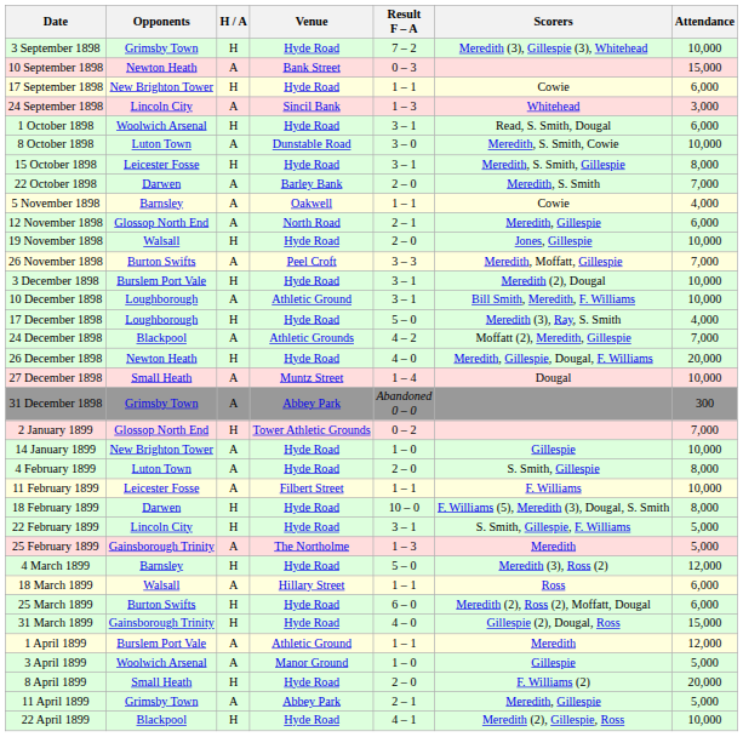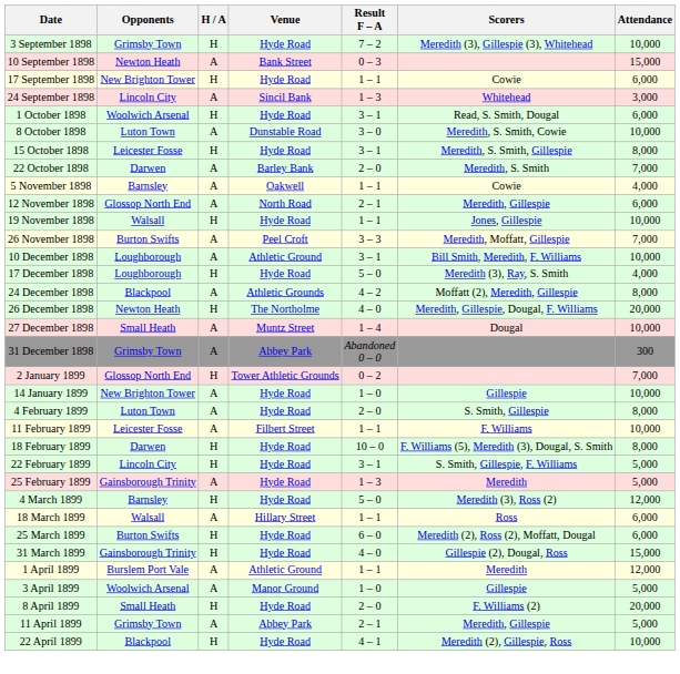 <table class="wikitable" style="text-align:center">
 <tr>
 <th>Date</th>
 <th>Opponents</th>
 <th>H / A</th>
 <th>Venue</th>
 <th>Result<br>F – A</th>
 <th>Scorers</th>
 <th>Attendance</th>
 </tr>
 <tr bgcolor="#ddffdd">
 <td>3 September 1898</td>
 <td><a href='#'>Grimsby Town</a></td>
 <td>H</td>
 <td><a href='#'>Hyde Road</a></td>
 <td>7 – 2</td>
 <td><a href='#'>Meredith</a> (3), <a href='#'>Gillespie</a> (3), <a href='#'>Whitehead</a></td>
 <td>10,000</td>
 </tr>
 <tr bgcolor="#ffdddd">
 <td>10 September 1898</td>
 <td><a href='#'>Newton Heath</a></td>
 <td>A</td>
 <td><a href='#'>Bank Street</a></td>
 <td>0 – 3</td>
 <td></td>
 <td>15,000</td>
 </tr>
 <tr bgcolor="#ffffdd">
 <td>17 September 1898</td>
 <td><a href='#'>New Brighton Tower</a></td>
 <td>H</td>
 <td><a href='#'>Hyde Road</a></td>
 <td>1 – 1</td>
 <td>Cowie</td>
 <td>6,000</td>
 </tr>
 <tr bgcolor="#ffdddd">
 <td>24 September 1898</td>
 <td><a href='#'>Lincoln City</a></td>
 <td>A</td>
 <td><a href='#'>Sincil Bank</a></td>
 <td>1 – 3</td>
 <td><a href='#'>Whitehead</a></td>
 <td>3,000</td>
 </tr>
 <tr bgcolor="#ddffdd">
 <td>1 October 1898</td>
 <td><a href='#'>Woolwich Arsenal</a></td>
 <td>H</td>
 <td><a href='#'>Hyde Road</a></td>
 <td>3 – 1</td>
 <td>Read, S. Smith, Dougal</td>
 <td>6,000</td>
 </tr>
 <tr bgcolor="#ddffdd">
 <td>8 October 1898</td>
 <td><a href='#'>Luton Town</a></td>
 <td>A</td>
 <td><a href='#'>Dunstable Road</a></td>
 <td>3 – 0</td>
 <td><a href='#'>Meredith</a>, S. Smith, Cowie</td>
 <td>10,000</td>
 </tr>
 <tr bgcolor="#ddffdd">
 <td>15 October 1898</td>
 <td><a href='#'>Leicester Fosse</a></td>
 <td>H</td>
 <td><a href='#'>Hyde Road</a></td>
 <td>3 – 1</td>
 <td><a href='#'>Meredith</a>, S. Smith, <a href='#'>Gillespie</a></td>
 <td>8,000</td>
 </tr>
 <tr bgcolor="#ddffdd">
 <td>22 October 1898</td>
 <td><a href='#'>Darwen</a></td>
 <td>A</td>
 <td><a href='#'>Barley Bank</a></td>
 <td>2 – 0</td>
 <td><a href='#'>Meredith</a>, S. Smith</td>
 <td>7,000</td>
 </tr>
 <tr bgcolor="#ffffdd">
 <td>5 November 1898</td>
 <td><a href='#'>Barnsley</a></td>
 <td>A</td>
 <td><a href='#'>Oakwell</a></td>
 <td>1 – 1</td>
 <td>Cowie</td>
 <td>4,000</td>
 </tr>
 <tr bgcolor="#ddffdd">
 <td>12 November 1898</td>
 <td><a href='#'>Glossop North End</a></td>
 <td>A</td>
 <td><a href='#'>North Road</a></td>
 <td>2 – 1</td>
 <td><a href='#'>Meredith</a>, <a href='#'>Gillespie</a></td>
 <td>6,000</td>
 </tr>
 <tr bgcolor="#ddffdd">
 <td>19 November 1898</td>
 <td><a href='#'>Walsall</a></td>
 <td>H</td>
 <td><a href='#'>Hyde Road</a></td>
-<td>2 – 0</td>
+<td>1 – 1</td>
 <td><a href='#'>Jones</a>, <a href='#'>Gillespie</a></td>
 <td>10,000</td>
 </tr>
 <tr bgcolor="#ffffdd">
 <td>26 November 1898</td>
 <td><a href='#'>Burton Swifts</a></td>
 <td>A</td>
 <td><a href='#'>Peel Croft</a></td>
 <td>3 – 3</td>
 <td><a href='#'>Meredith</a>, Moffatt, <a href='#'>Gillespie</a></td>
 <td>7,000</td>
-</tr>
-<tr bgcolor="#ddffdd">
-<td>3 December 1898</td>
-<td><a href='#'>Burslem Port Vale</a></td>
-<td>H</td>
-<td><a href='#'>Hyde Road</a></td>
-<td>3 – 1</td>
-<td><a href='#'>Meredith</a> (2), Dougal</td>
-<td>10,000</td>
 </tr>
 <tr bgcolor="#ddffdd">
 <td>10 December 1898</td>
 <td><a href='#'>Loughborough</a></td>
 <td>A</td>
 <td><a href='#'>Athletic Ground</a></td>
 <td>3 – 1</td>
 <td><a href='#'>Bill Smith</a>, <a href='#'>Meredith</a>, <a href='#'>F. Williams</a></td>
 <td>10,000</td>
 </tr>
 <tr bgcolor="#ddffdd">
 <td>17 December 1898</td>
 <td><a href='#'>Loughborough</a></td>
 <td>H</td>
 <td><a href='#'>Hyde Road</a></td>
 <td>5 – 0</td>
 <td><a href='#'>Meredith</a> (3), <a href='#'>Ray</a>, S. Smith</td>
 <td>4,000</td>
 </tr>
 <tr bgcolor="#ddffdd">
 <td>24 December 1898</td>
 <td><a href='#'>Blackpool</a></td>
 <td>A</td>
 <td><a href='#'>Athletic Grounds</a></td>
 <td>4 – 2</td>
 <td>Moffatt (2), <a href='#'>Meredith</a>, <a href='#'>Gillespie</a></td>
-<td>7,000</td>
+<td>8,000</td>
 </tr>
 <tr bgcolor="#ddffdd">
 <td>26 December 1898</td>
 <td><a href='#'>Newton Heath</a></td>
 <td>H</td>
-<td><a href='#'>Hyde Road</a></td>
+<td><a href='#'>The Northolme</a></td>
 <td>4 – 0</td>
 <td><a href='#'>Meredith</a>, <a href='#'>Gillespie</a>, Dougal, <a href='#'>F. Williams</a></td>
 <td>20,000</td>
 </tr>
 <tr bgcolor="#ffdddd">
 <td>27 December 1898</td>
 <td><a href='#'>Small Heath</a></td>
 <td>A</td>
 <td><a href='#'>Muntz Street</a></td>
 <td>1 – 4</td>
 <td>Dougal</td>
 <td>10,000</td>
 </tr>
 <tr bgcolor="#999999">
 <td>31 December 1898</td>
 <td><a href='#'>Grimsby Town</a></td>
 <td>A</td>
 <td><a href='#'>Abbey Park</a></td>
 <td><em>Abandoned</em><br><em>0 – 0</em></td>
 <td></td>
 <td>300</td>
 </tr>
 <tr bgcolor="#ffdddd">
 <td>2 January 1899</td>
 <td><a href='#'>Glossop North End</a></td>
 <td>H</td>
 <td><a href='#'>Tower Athletic Grounds</a></td>
 <td>0 – 2</td>
 <td></td>
 <td>7,000</td>
 </tr>
 <tr bgcolor="#ddffdd">
 <td>14 January 1899</td>
 <td><a href='#'>New Brighton Tower</a></td>
 <td>A</td>
 <td><a href='#'>Hyde Road</a></td>
 <td>1 – 0</td>
 <td><a href='#'>Gillespie</a></td>
 <td>10,000</td>
 </tr>
 <tr bgcolor="#ddffdd">
 <td>4 February 1899</td>
 <td><a href='#'>Luton Town</a></td>
 <td>A</td>
 <td><a href='#'>Hyde Road</a></td>
 <td>2 – 0</td>
 <td>S. Smith, <a href='#'>Gillespie</a></td>
 <td>8,000</td>
 </tr>
 <tr bgcolor="#ffffdd">
 <td>11 February 1899</td>
 <td><a href='#'>Leicester Fosse</a></td>
 <td>A</td>
 <td><a href='#'>Filbert Street</a></td>
 <td>1 – 1</td>
 <td><a href='#'>F. Williams</a></td>
 <td>10,000</td>
 </tr>
 <tr bgcolor="#ddffdd">
 <td>18 February 1899</td>
 <td><a href='#'>Darwen</a></td>
 <td>H</td>
 <td><a href='#'>Hyde Road</a></td>
 <td>10 – 0</td>
 <td><a href='#'>F. Williams</a> (5), <a href='#'>Meredith</a> (3), Dougal, S. Smith</td>
 <td>8,000</td>
 </tr>
 <tr bgcolor="#ddffdd">
 <td>22 February 1899</td>
 <td><a href='#'>Lincoln City</a></td>
 <td>H</td>
 <td><a href='#'>Hyde Road</a></td>
 <td>3 – 1</td>
 <td>S. Smith, <a href='#'>Gillespie</a>, <a href='#'>F. Williams</a></td>
 <td>5,000</td>
 </tr>
 <tr bgcolor="#ffdddd">
 <td>25 February 1899</td>
 <td><a href='#'>Gainsborough Trinity</a></td>
 <td>A</td>
-<td><a href='#'>The Northolme</a></td>
+<td><a href='#'>Hyde Road</a></td>
 <td>1 – 3</td>
 <td><a href='#'>Meredith</a></td>
 <td>5,000</td>
 </tr>
 <tr bgcolor="#ddffdd">
 <td>4 March 1899</td>
 <td><a href='#'>Barnsley</a></td>
 <td>H</td>
 <td><a href='#'>Hyde Road</a></td>
 <td>5 – 0</td>
 <td><a href='#'>Meredith</a> (3), <a href='#'>Ross</a> (2)</td>
 <td>12,000</td>
 </tr>
 <tr bgcolor="#ffffdd">
 <td>18 March 1899</td>
 <td><a href='#'>Walsall</a></td>
 <td>A</td>
 <td><a href='#'>Hillary Street</a></td>
 <td>1 – 1</td>
 <td><a href='#'>Ross</a></td>
 <td>6,000</td>
 </tr>
 <tr bgcolor="#ddffdd">
 <td>25 March 1899</td>
 <td><a href='#'>Burton Swifts</a></td>
 <td>H</td>
 <td><a href='#'>Hyde Road</a></td>
 <td>6 – 0</td>
 <td><a href='#'>Meredith</a> (2), <a href='#'>Ross</a> (2), Moffatt, Dougal</td>
 <td>6,000</td>
 </tr>
 <tr bgcolor="#ddffdd">
 <td>31 March 1899</td>
 <td><a href='#'>Gainsborough Trinity</a></td>
 <td>H</td>
 <td><a href='#'>Hyde Road</a></td>
 <td>4 – 0</td>
 <td><a href='#'>Gillespie</a> (2), Dougal, <a href='#'>Ross</a></td>
 <td>15,000</td>
 </tr>
 <tr bgcolor="#ffffdd">
 <td>1 April 1899</td>
 <td><a href='#'>Burslem Port Vale</a></td>
 <td>A</td>
 <td><a href='#'>Athletic Ground</a></td>
 <td>1 – 1</td>
 <td><a href='#'>Meredith</a></td>
 <td>12,000</td>
 </tr>
 <tr bgcolor="#ddffdd">
 <td>3 April 1899</td>
 <td><a href='#'>Woolwich Arsenal</a></td>
 <td>A</td>
 <td><a href='#'>Manor Ground</a></td>
 <td>1 – 0</td>
 <td><a href='#'>Gillespie</a></td>
 <td>5,000</td>
 </tr>
 <tr bgcolor="#ddffdd">
 <td>8 April 1899</td>
 <td><a href='#'>Small Heath</a></td>
 <td>H</td>
 <td><a href='#'>Hyde Road</a></td>
 <td>2 – 0</td>
 <td><a href='#'>F. Williams</a> (2)</td>
 <td>20,000</td>
 </tr>
 <tr bgcolor="#ddffdd">
 <td>11 April 1899</td>
 <td><a href='#'>Grimsby Town</a></td>
 <td>A</td>
 <td><a href='#'>Abbey Park</a></td>
 <td>2 – 1</td>
 <td><a href='#'>Meredith</a>, <a href='#'>Gillespie</a></td>
 <td>5,000</td>
 </tr>
 <tr bgcolor="#ddffdd">
 <td>22 April 1899</td>
 <td><a href='#'>Blackpool</a></td>
 <td>H</td>
 <td><a href='#'>Hyde Road</a></td>
 <td>4 – 1</td>
 <td><a href='#'>Meredith</a> (2), <a href='#'>Gillespie</a>, <a href='#'>Ross</a></td>
 <td>10,000</td>
 </tr>
 </table>
